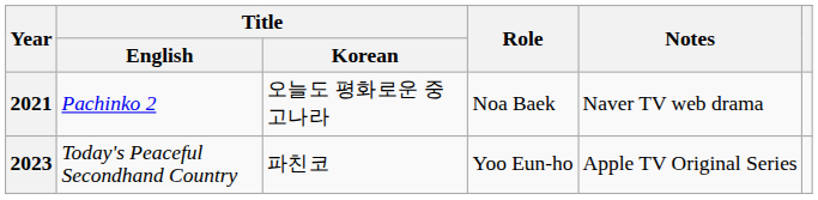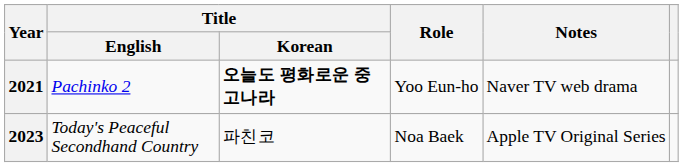 <table class="wikitable sortable plainrowheaders" style="text-align:left; font-size:100%;">
 <tr>
 <th rowspan="2" scope="col">Year</th>
 <th colspan="2" scope="col">Title</th>
 <th rowspan="2" scope="col">Role</th>
 <th rowspan="2" scope="col" class="unsortable">Notes</th>
 <th rowspan="2" scope="col" class="unsortable"></th>
 </tr>
 <tr>
 <th width="150">English</th>
 <th width="150">Korean</th>
 </tr>
 <tr>
 <th scope="row">2021</th>
 <td><em><a href='#'>Pachinko 2</a></em></td>
-<td>오늘도 평화로운 중고나라</td>
-<td>Noa Baek</td>
+<td><strong>오늘도 평화로운 중고나라</strong></td>
+<td>Yoo Eun-ho</td>
 <td>Naver TV web drama</td>
 <td></td>
 </tr>
 <tr>
 <th scope="row">2023</th>
 <td><em>Today's Peaceful Secondhand Country</em></td>
 <td>파친코</td>
-<td>Yoo Eun-ho</td>
+<td>Noa Baek</td>
 <td>Apple TV Original Series</td>
 <td></td>
 </tr>
 </table>
